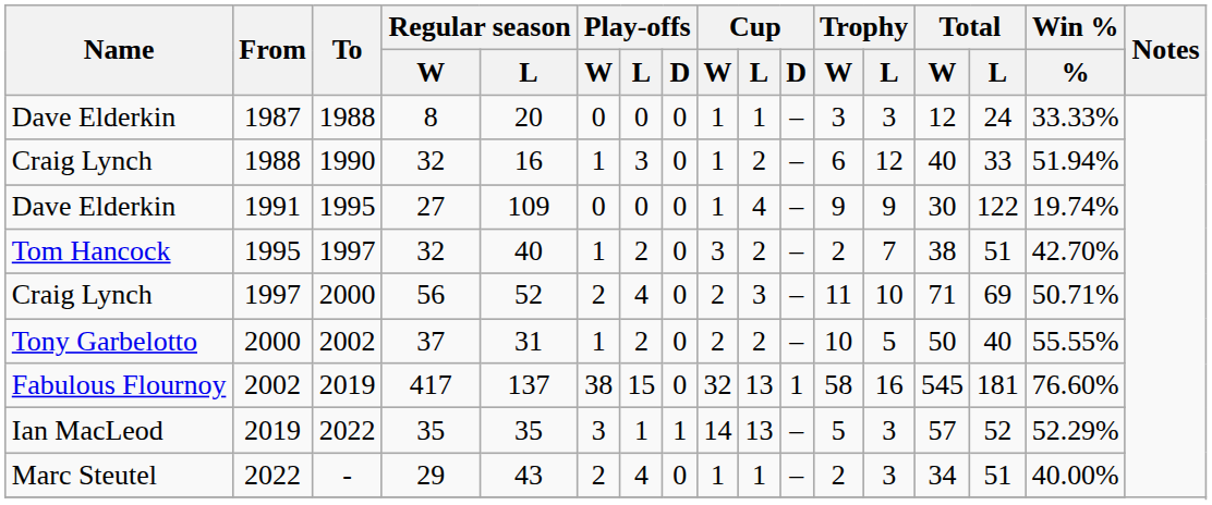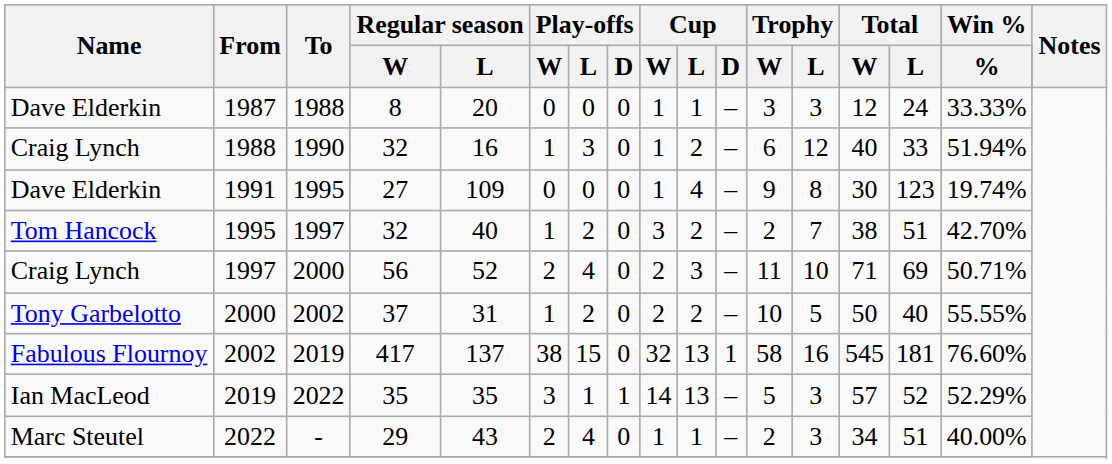 <table class="wikitable" style="text-align:center">
 <tr>
 <th rowspan="2">Name</th>
 <th rowspan="2">From</th>
 <th rowspan="2">To</th>
 <th colspan="2">Regular season</th>
 <th colspan="3">Play-offs</th>
 <th colspan="3">Cup</th>
 <th colspan="2">Trophy</th>
 <th colspan="2">Total</th>
 <th colspan="2">Win %</th>
 <th rowspan="2">Notes</th>
 </tr>
 <tr>
 <th>W</th>
 <th>L</th>
 <th>W</th>
 <th>L</th>
 <th>D</th>
 <th>W</th>
 <th>L</th>
 <th>D</th>
 <th>W</th>
 <th>L</th>
 <th>W</th>
 <th>L</th>
 <th>%</th>
 </tr>
 <tr>
 <td align="left"> Dave Elderkin</td>
 <td>1987</td>
 <td>1988</td>
 <td>8</td>
 <td>20</td>
 <td>0</td>
 <td>0</td>
 <td>0</td>
 <td>1</td>
 <td>1</td>
 <td>–</td>
 <td>3</td>
 <td>3</td>
 <td>12</td>
 <td>24</td>
 <td>33.33%</td>
 </tr>
 <tr>
 <td align="left"> Craig Lynch</td>
 <td>1988</td>
 <td>1990</td>
 <td>32</td>
 <td>16</td>
 <td>1</td>
 <td>3</td>
 <td>0</td>
 <td>1</td>
 <td>2</td>
 <td>–</td>
 <td>6</td>
 <td>12</td>
 <td>40</td>
 <td>33</td>
 <td>51.94%</td>
 </tr>
 <tr>
 <td align="left"> Dave Elderkin</td>
 <td>1991</td>
 <td>1995</td>
 <td>27</td>
 <td>109</td>
 <td>0</td>
 <td>0</td>
 <td>0</td>
 <td>1</td>
 <td>4</td>
 <td>–</td>
 <td>9</td>
-<td>9</td>
+<td>8</td>
 <td>30</td>
-<td>122</td>
+<td>123</td>
 <td>19.74%</td>
 </tr>
 <tr>
 <td align="left"> <a href='#'>Tom Hancock</a></td>
 <td>1995</td>
 <td>1997</td>
 <td>32</td>
 <td>40</td>
 <td>1</td>
 <td>2</td>
 <td>0</td>
 <td>3</td>
 <td>2</td>
 <td>–</td>
 <td>2</td>
 <td>7</td>
 <td>38</td>
 <td>51</td>
 <td>42.70%</td>
 </tr>
 <tr>
 <td align="left"> Craig Lynch</td>
 <td>1997</td>
 <td>2000</td>
 <td>56</td>
 <td>52</td>
 <td>2</td>
 <td>4</td>
 <td>0</td>
 <td>2</td>
 <td>3</td>
 <td>–</td>
 <td>11</td>
 <td>10</td>
 <td>71</td>
 <td>69</td>
 <td>50.71%</td>
 </tr>
 <tr>
 <td align="left"> <a href='#'>Tony Garbelotto</a></td>
 <td>2000</td>
 <td>2002</td>
 <td>37</td>
 <td>31</td>
 <td>1</td>
 <td>2</td>
 <td>0</td>
 <td>2</td>
 <td>2</td>
 <td>–</td>
 <td>10</td>
 <td>5</td>
 <td>50</td>
 <td>40</td>
 <td>55.55%</td>
 </tr>
 <tr>
 <td align="left"> <a href='#'>Fabulous Flournoy</a></td>
 <td>2002</td>
 <td>2019</td>
 <td>417</td>
 <td>137</td>
 <td>38</td>
 <td>15</td>
 <td>0</td>
 <td>32</td>
 <td>13</td>
 <td>1</td>
 <td>58</td>
 <td>16</td>
 <td>545</td>
 <td>181</td>
 <td>76.60%</td>
 </tr>
 <tr>
 <td align="left"> Ian MacLeod</td>
 <td>2019</td>
 <td>2022</td>
 <td>35</td>
 <td>35</td>
 <td>3</td>
 <td>1</td>
 <td>1</td>
 <td>14</td>
 <td>13</td>
 <td>–</td>
 <td>5</td>
 <td>3</td>
 <td>57</td>
 <td>52</td>
 <td>52.29%</td>
 </tr>
 <tr>
 <td align="left"> Marc Steutel</td>
 <td>2022</td>
 <td>-</td>
 <td>29</td>
 <td>43</td>
 <td>2</td>
 <td>4</td>
 <td>0</td>
 <td>1</td>
 <td>1</td>
 <td>–</td>
 <td>2</td>
 <td>3</td>
 <td>34</td>
 <td>51</td>
 <td>40.00%</td>
 </tr>
 <tr>
 </tr>
 </table>
